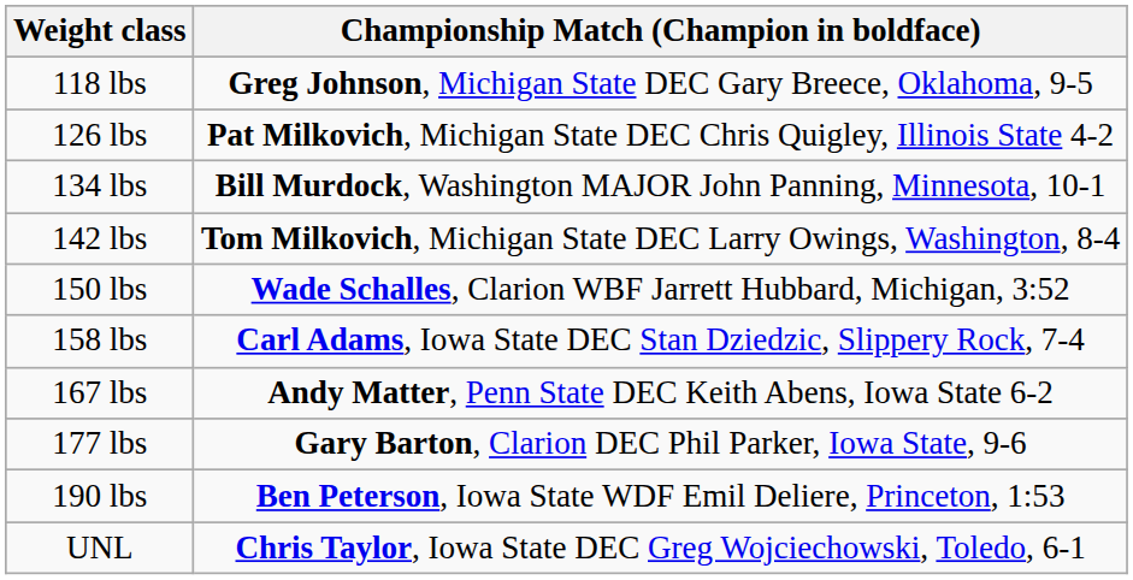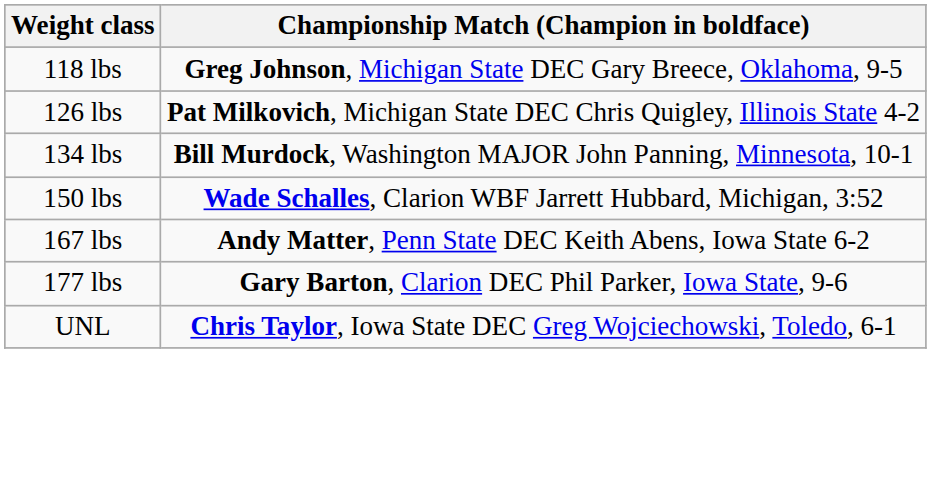 <table class="wikitable" style="text-align:center">
 <tr>
 <th>Weight class</th>
 <th>Championship Match (Champion in boldface)</th>
 </tr>
 <tr>
 <td>118 lbs</td>
 <td><strong>Greg Johnson</strong>, <a href='#'>Michigan State</a> DEC Gary Breece, <a href='#'>Oklahoma</a>, 9-5</td>
 </tr>
 <tr>
 <td>126 lbs</td>
 <td><strong>Pat Milkovich</strong>, Michigan State DEC Chris Quigley, <a href='#'>Illinois State</a> 4-2</td>
 </tr>
 <tr>
 <td>134 lbs</td>
 <td><strong>Bill Murdock</strong>, Washington MAJOR John Panning, <a href='#'>Minnesota</a>, 10-1</td>
 </tr>
 <tr>
-<td>142 lbs</td>
-<td><strong>Tom Milkovich</strong>, Michigan State DEC Larry Owings, <a href='#'>Washington</a>, 8-4</td>
-</tr>
-<tr>
 <td>150 lbs</td>
 <td><strong><a href='#'>Wade Schalles</a></strong>, Clarion WBF Jarrett Hubbard, Michigan, 3:52</td>
-</tr>
-<tr>
-<td>158 lbs</td>
-<td><a href='#'><strong>Carl Adams</strong></a>, Iowa State DEC <a href='#'>Stan Dziedzic</a>, <a href='#'>Slippery Rock</a>, 7-4</td>
 </tr>
 <tr>
 <td>167 lbs</td>
 <td><strong>Andy Matter</strong>, <a href='#'>Penn State</a> DEC Keith Abens, Iowa State 6-2</td>
 </tr>
 <tr>
 <td>177 lbs</td>
 <td><strong>Gary Barton</strong>, <a href='#'>Clarion</a> DEC Phil Parker, <a href='#'>Iowa State</a>, 9-6</td>
 </tr>
 <tr>
-<td>190 lbs</td>
-<td><strong><a href='#'>Ben Peterson</a></strong>, Iowa State WDF Emil Deliere, <a href='#'>Princeton</a>, 1:53</td>
-</tr>
-<tr>
 <td>UNL</td>
 <td><strong><a href='#'>Chris Taylor</a></strong>, Iowa State DEC <a href='#'>Greg Wojciechowski</a>, <a href='#'>Toledo</a>, 6-1</td>
 </tr>
 </table>
